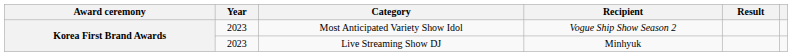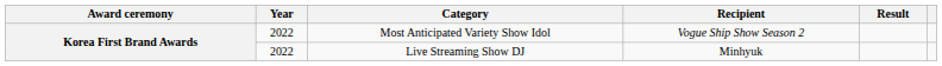 <table class="wikitable sortable plainrowheaders" style="text-align:center; width:100%">
 <tr>
 <th scope="col">Award ceremony</th>
 <th scope="col">Year</th>
 <th scope="col">Category</th>
 <th scope="col">Recipient</th>
 <th scope="col">Result</th>
 <th scope="col" class="unsortable"></th>
 </tr>
 <tr>
 <th scope="row" rowspan="2">Korea First Brand Awards</th>
-<td>2023</td>
+<td>2022</td>
 <td>Most Anticipated Variety Show Idol</td>
 <td><em>Vogue Ship Show Season 2</em></td>
 <td></td>
 <td></td>
 </tr>
 <tr>
-<td>2023</td>
+<td>2022</td>
 <td>Live Streaming Show DJ</td>
 <td>Minhyuk</td>
 <td></td>
 <td></td>
 </tr>
 </table>
